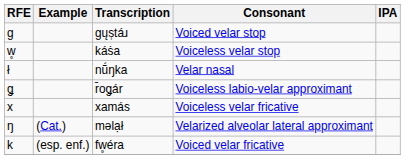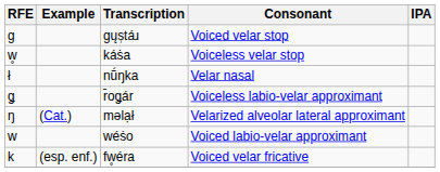 <table class="wikitable">
 <tr>
 <th scope="col">RFE</th>
 <th scope="col">Example</th>
 <th scope="col">Transcription</th>
 <th scope="col">Consonant</th>
 <th scope="col">IPA</th>
 </tr>
 <tr>
 <td>g</td>
 <td></td>
 <td>gųs̹táɹ</td>
 <td><a href='#'>Voiced velar stop</a></td>
 <td></td>
 </tr>
 <tr>
 <td>w̥</td>
 <td></td>
 <td>káṡa</td>
 <td><a href='#'>Voiceless velar stop</a></td>
 <td></td>
 </tr>
 <tr>
 <td>ł</td>
 <td></td>
 <td>nṹŋka</td>
 <td><a href='#'>Velar nasal</a></td>
 <td></td>
 </tr>
 <tr>
 <td>ǥ</td>
 <td></td>
 <td>r̄oǥár</td>
 <td><a href='#'>Voiceless labio-velar approximant</a></td>
 <td></td>
 </tr>
 <tr>
-<td>x</td>
-<td></td>
-<td>xamás</td>
-<td><a href='#'>Voiceless velar fricative</a></td>
-<td></td>
-</tr>
-<tr>
 <td>ŋ</td>
 <td> (<a href='#'>Cat.</a>)</td>
 <td>məlạł</td>
 <td><a href='#'>Velarized alveolar lateral approximant</a></td>
+<td></td>
+</tr>
+<tr>
+<td>w</td>
+<td></td>
+<td>wéṡo</td>
+<td><a href='#'>Voiced labio-velar approximant</a></td>
 <td></td>
 </tr>
 <tr>
 <td>k</td>
 <td> (esp. enf.)</td>
 <td>fw̥éra</td>
 <td><a href='#'>Voiced velar fricative</a></td>
 <td></td>
 </tr>
 <tr>
 </tr>
 </table>
